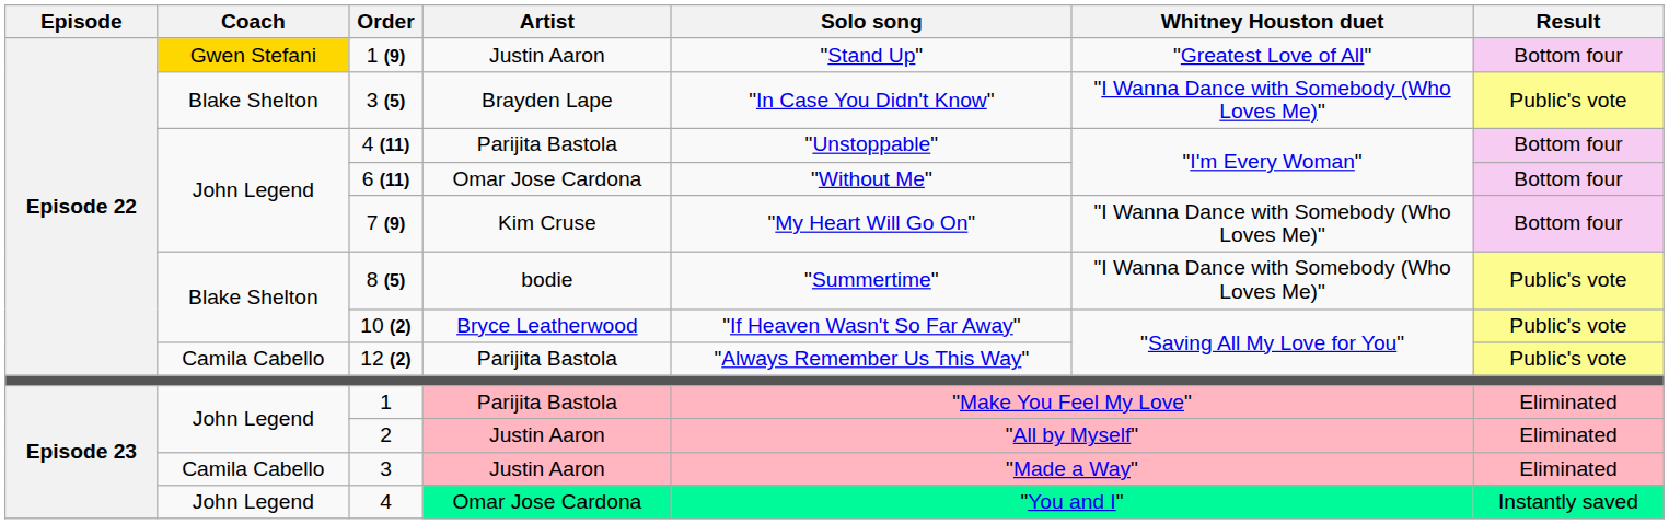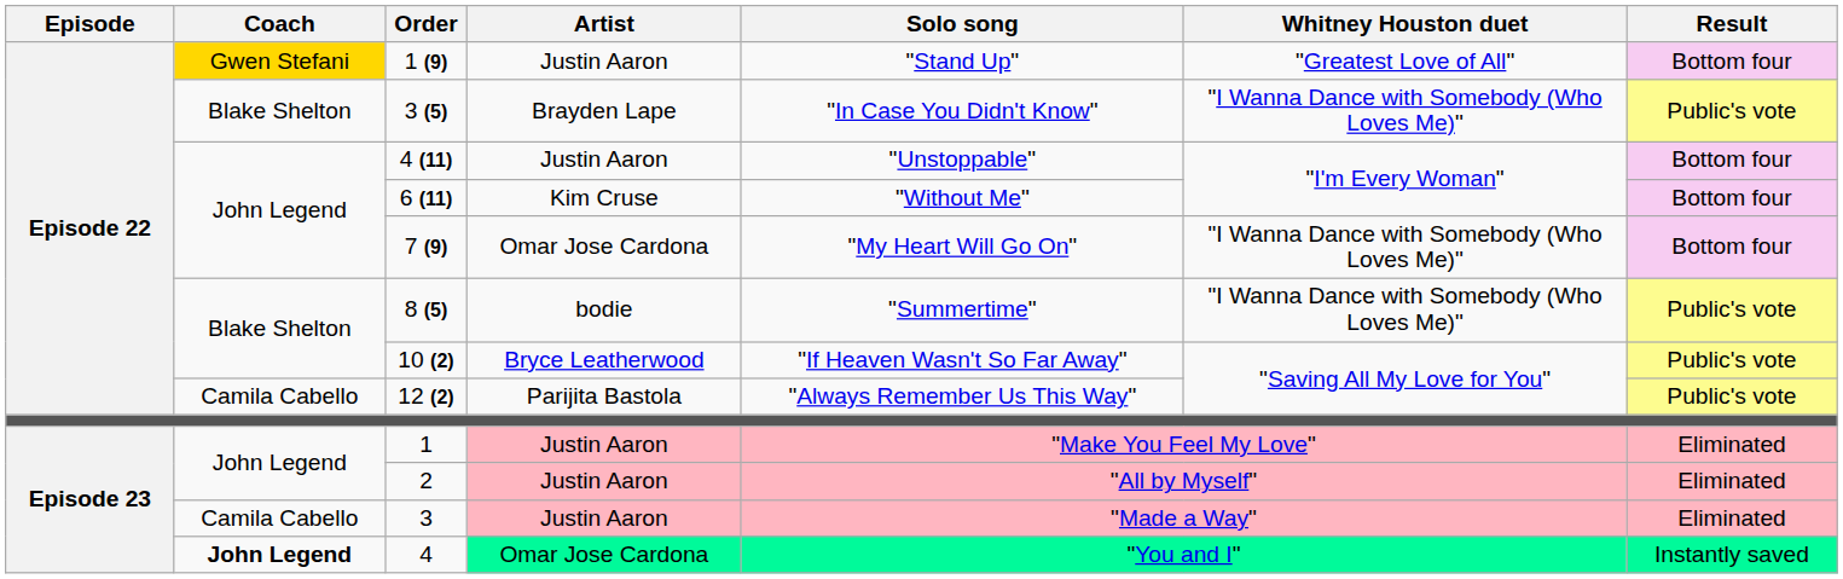 <table class="wikitable" style="text-align:center; width:100%">
 <tr>
 <th style="width:08%">Episode</th>
 <th style="width:10%">Coach</th>
 <th style="width:03%">Order</th>
 <th style="width:13%">Artist</th>
 <th style="width:21%">Solo song</th>
 <th style="width:21%">Whitney Houston duet</th>
 <th style="width:10%">Result</th>
 </tr>
 <tr>
 <th rowspan="8" scope="row">Episode 22<br></th>
 <td style="background: gold;">Gwen Stefani</td>
 <td>1 <small><strong>(9)</strong></small></td>
 <td>Justin Aaron</td>
 <td>"<a href='#'>Stand Up</a>"</td>
 <td>"<a href='#'>Greatest Love of All</a>"</td>
 <td style="background:#f7ccf2">Bottom four</td>
 </tr>
 <tr>
 <td>Blake Shelton</td>
 <td>3 <small><strong>(5)</strong></small></td>
 <td>Brayden Lape</td>
 <td>"<a href='#'>In Case You Didn't Know</a>"</td>
 <td>"<a href='#'>I Wanna Dance with Somebody (Who Loves Me)</a>"</td>
 <td style="background:#fdfc8f">Public's vote</td>
 </tr>
 <tr>
 <td rowspan="3">John Legend</td>
 <td>4 <small><strong>(11)</strong></small></td>
-<td>Parijita Bastola</td>
+<td>Justin Aaron</td>
 <td>"<a href='#'>Unstoppable</a>"</td>
 <td rowspan="2">"<a href='#'>I'm Every Woman</a>"</td>
 <td style="background:#f7ccf2">Bottom four</td>
 </tr>
 <tr>
 <td>6 <small><strong>(11)</strong></small></td>
-<td>Omar Jose Cardona</td>
+<td>Kim Cruse</td>
 <td>"<a href='#'>Without Me</a>"</td>
 <td style="background:#f7ccf2">Bottom four</td>
 </tr>
 <tr>
 <td>7 <small><strong>(9)</strong></small></td>
-<td>Kim Cruse</td>
+<td>Omar Jose Cardona</td>
 <td>"<a href='#'>My Heart Will Go On</a>"</td>
 <td>"I Wanna Dance with Somebody (Who Loves Me)"</td>
 <td style="background:#f7ccf2">Bottom four</td>
 </tr>
 <tr>
 <td rowspan="2">Blake Shelton</td>
 <td>8 <small><strong>(5)</strong></small></td>
 <td>bodie</td>
 <td>"<a href='#'>Summertime</a>"</td>
 <td>"I Wanna Dance with Somebody (Who Loves Me)"</td>
 <td style="background:#fdfc8f">Public's vote</td>
 </tr>
 <tr>
 <td>10 <small><strong>(2)</strong></small></td>
 <td><a href='#'>Bryce Leatherwood</a></td>
 <td>"<a href='#'>If Heaven Wasn't So Far Away</a>"</td>
 <td rowspan="2">"<a href='#'>Saving All My Love for You</a>"</td>
 <td style="background:#fdfc8f">Public's vote</td>
 </tr>
 <tr>
 <td>Camila Cabello</td>
 <td>12 <small><strong>(2)</strong></small></td>
 <td>Parijita Bastola</td>
 <td>"<a href='#'>Always Remember Us This Way</a>"</td>
 <td style="background:#fdfc8f">Public's vote</td>
 </tr>
 <tr>
 <td colspan="8" style="background:#555"></td>
 </tr>
 <tr>
 <th rowspan="4" scope="row">Episode 23<br></th>
 <td rowspan="2">John Legend</td>
 <td>1</td>
-<td style="background: lightpink">Parijita Bastola</td>
+<td style="background: lightpink">Justin Aaron</td>
 <td style="background: lightpink" colspan="2">"<a href='#'>Make You Feel My Love</a>"</td>
 <td style="background: lightpink">Eliminated</td>
 </tr>
 <tr>
 <td>2</td>
 <td style="background: lightpink">Justin Aaron</td>
 <td style="background: lightpink" colspan="2">"<a href='#'>All by Myself</a>"</td>
 <td style="background: lightpink">Eliminated</td>
 </tr>
 <tr>
 <td>Camila Cabello</td>
 <td>3</td>
 <td style="background: lightpink">Justin Aaron</td>
 <td style="background: lightpink" colspan="2">"<a href='#'>Made a Way</a>"</td>
 <td style="background: lightpink">Eliminated</td>
 </tr>
 <tr>
-<td>John Legend</td>
+<td><strong>John Legend</strong></td>
 <td>4</td>
 <td style="background:#00fa9a">Omar Jose Cardona</td>
 <td style="background:#00fa9a" colspan="2">"<a href='#'>You and I</a>"</td>
 <td style="background:#00fa9a">Instantly saved</td>
 </tr>
 </table>
